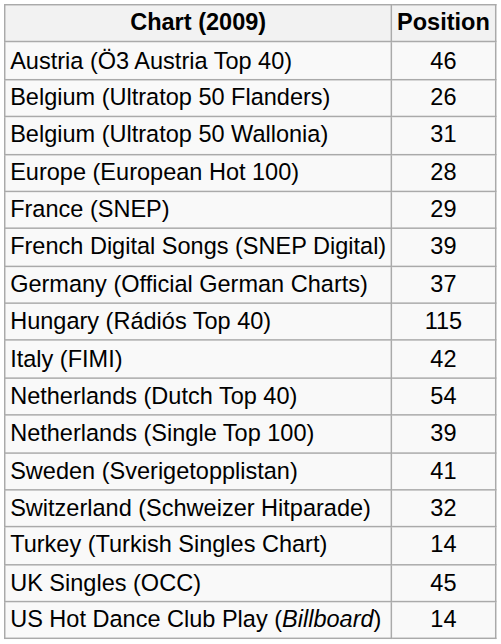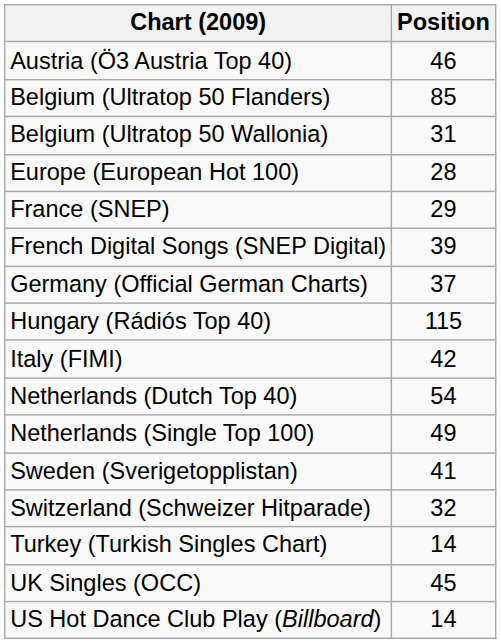 <table class="wikitable sortable">
 <tr>
 <th>Chart (2009)</th>
 <th>Position</th>
 </tr>
 <tr>
 <td>Austria (Ö3 Austria Top 40)</td>
 <td align="center">46</td>
 </tr>
 <tr>
 <td>Belgium (Ultratop 50 Flanders)</td>
-<td align="center">26</td>
+<td align="center">85</td>
 </tr>
 <tr>
 <td>Belgium (Ultratop 50 Wallonia)</td>
 <td align="center">31</td>
 </tr>
 <tr>
 <td>Europe (European Hot 100)</td>
 <td align="center">28</td>
 </tr>
 <tr>
 <td>France (SNEP)</td>
 <td align="center">29</td>
 </tr>
 <tr>
 <td align="left">French Digital Songs (SNEP Digital)</td>
 <td align="center">39</td>
 </tr>
 <tr>
 <td>Germany (Official German Charts)</td>
 <td align="center">37</td>
 </tr>
 <tr>
 <td>Hungary (Rádiós Top 40)</td>
 <td align="center">115</td>
 </tr>
 <tr>
 <td>Italy (FIMI)</td>
 <td style="text-align:center;">42</td>
 </tr>
 <tr>
 <td>Netherlands (Dutch Top 40)</td>
 <td style="text-align:center;">54</td>
 </tr>
 <tr>
 <td>Netherlands (Single Top 100)</td>
-<td align="center">39</td>
+<td align="center">49</td>
 </tr>
 <tr>
 <td>Sweden (Sverigetopplistan)</td>
 <td align="center">41</td>
 </tr>
 <tr>
 <td>Switzerland (Schweizer Hitparade)</td>
 <td align="center">32</td>
 </tr>
 <tr>
 <td>Turkey (Turkish Singles Chart)</td>
 <td align="center">14</td>
 </tr>
 <tr>
 <td>UK Singles (OCC)</td>
 <td align="center">45</td>
 </tr>
 <tr>
 <td>US Hot Dance Club Play (<em>Billboard</em>)</td>
 <td align="center">14</td>
 </tr>
 </table>
